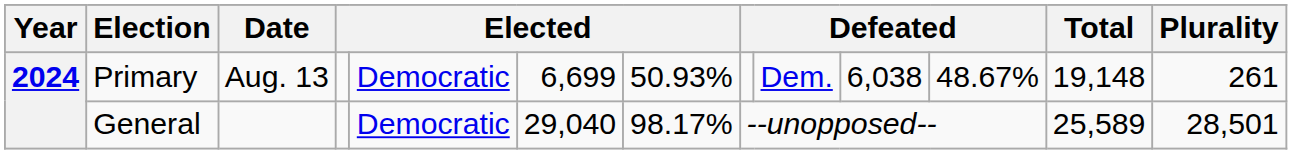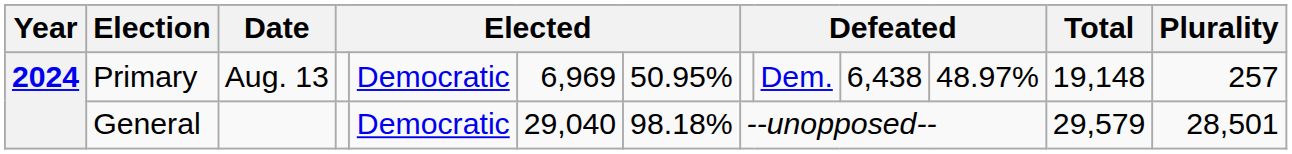 <table class="wikitable">
 <tr>
 <th>Year</th>
 <th>Election</th>
 <th>Date</th>
 <th colspan="4">Elected</th>
 <th colspan="4">Defeated</th>
 <th>Total</th>
 <th>Plurality</th>
 </tr>
 <tr>
 <th rowspan="2" valign="top"><a href='#'>2024</a></th>
 <td valign="top">Primary</td>
 <td valign="top">Aug. 13</td>
 <td valign="top"></td>
 <td valign="top" ><a href='#'>Democratic</a></td>
-<td align="right" valign="top">6,699</td>
-<td align="right" valign="top">50.93%</td>
+<td align="right" valign="top">6,969</td>
+<td align="right" valign="top">50.95%</td>
 <td valign="top"></td>
 <td valign="top" ><a href='#'>Dem.</a></td>
-<td align="right" valign="top">6,038</td>
-<td align="right" valign="top">48.67%</td>
+<td align="right" valign="top">6,438</td>
+<td align="right" valign="top">48.97%</td>
 <td align="right" valign="top">19,148</td>
-<td align="right" valign="top">261</td>
+<td align="right" valign="top">257</td>
 </tr>
 <tr>
 <td valign="top">General</td>
 <td valign="top"></td>
 <td valign="top"></td>
 <td valign="top" ><a href='#'>Democratic</a></td>
 <td align="right" valign="top">29,040</td>
-<td align="right" valign="top">98.17%</td>
+<td align="right" valign="top">98.18%</td>
 <td colspan="4" valign="top"><em>--unopposed--</em></td>
-<td align="right" valign="top">25,589</td>
+<td align="right" valign="top">29,579</td>
 <td align="right" valign="top">28,501</td>
 </tr>
 </table>
